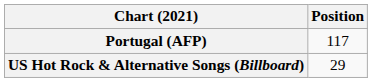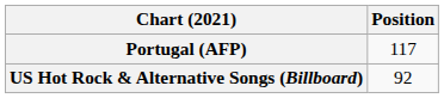 <table class="wikitable sortable plainrowheaders" style="text-align:center">
 <tr>
 <th scope="col">Chart (2021)</th>
 <th scope="col">Position</th>
 </tr>
 <tr>
 <th scope="row">Portugal (AFP)</th>
 <td>117</td>
 </tr>
 <tr>
 <th scope="row">US Hot Rock & Alternative Songs (<em>Billboard</em>)</th>
-<td>29</td>
+<td>92</td>
 </tr>
 </table>
